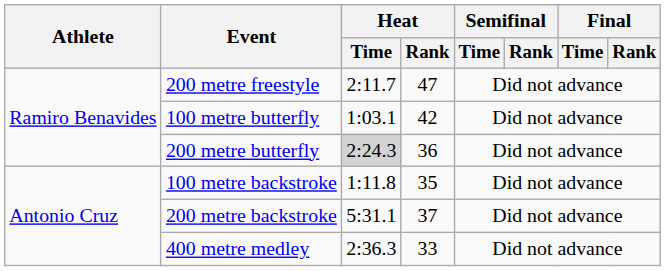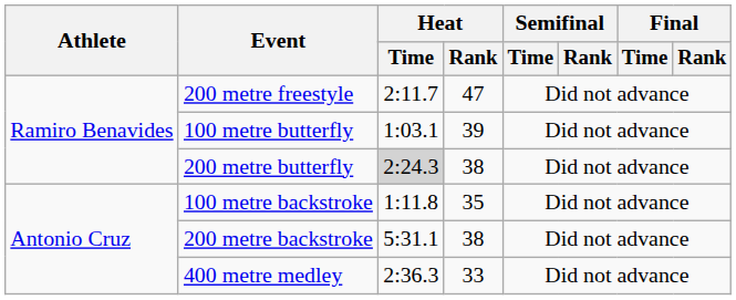 <table class=wikitable style="font-size:90%">
 <tr>
 <th rowspan="2">Athlete</th>
 <th rowspan="2">Event</th>
 <th colspan="2">Heat</th>
 <th colspan="2">Semifinal</th>
 <th colspan="2">Final</th>
 </tr>
 <tr style="font-size:95%">
 <th>Time</th>
 <th>Rank</th>
 <th>Time</th>
 <th>Rank</th>
 <th>Time</th>
 <th>Rank</th>
 </tr>
 <tr align=center>
 <td align=left rowspan=3><a href='#'>Ramiro Benavides</a></td>
 <td align=left><a href='#'>200 metre freestyle</a></td>
 <td align=center>2:11.7</td>
 <td align=center>47</td>
 <td colspan=4 align=center>Did not advance</td>
 </tr>
 <tr>
 <td align=left><a href='#'>100 metre butterfly</a></td>
 <td align=center>1:03.1</td>
-<td align=center>42</td>
+<td align=center>39</td>
 <td colspan=4 align=center>Did not advance</td>
 </tr>
 <tr>
 <td align=left><a href='#'>200 metre butterfly</a></td>
 <td align=center style="background: lightgrey;">2:24.3</td>
-<td align=center>36</td>
+<td align=center>38</td>
 <td colspan=4 align=center>Did not advance</td>
 </tr>
 <tr align=center>
 <td align=left rowspan=3><a href='#'>Antonio Cruz</a></td>
 <td align=left><a href='#'>100 metre backstroke</a></td>
 <td align=center>1:11.8</td>
 <td align=center>35</td>
 <td colspan=4 align=center>Did not advance</td>
 </tr>
 <tr>
 <td align=left><a href='#'>200 metre backstroke</a></td>
 <td align=center>5:31.1</td>
-<td align=center>37</td>
+<td align=center>38</td>
 <td colspan=4 align=center>Did not advance</td>
 </tr>
 <tr>
 <td align=left><a href='#'>400 metre medley</a></td>
 <td align=center>2:36.3</td>
 <td align=center>33</td>
 <td colspan=4 align=center>Did not advance</td>
 </tr>
 </table>
